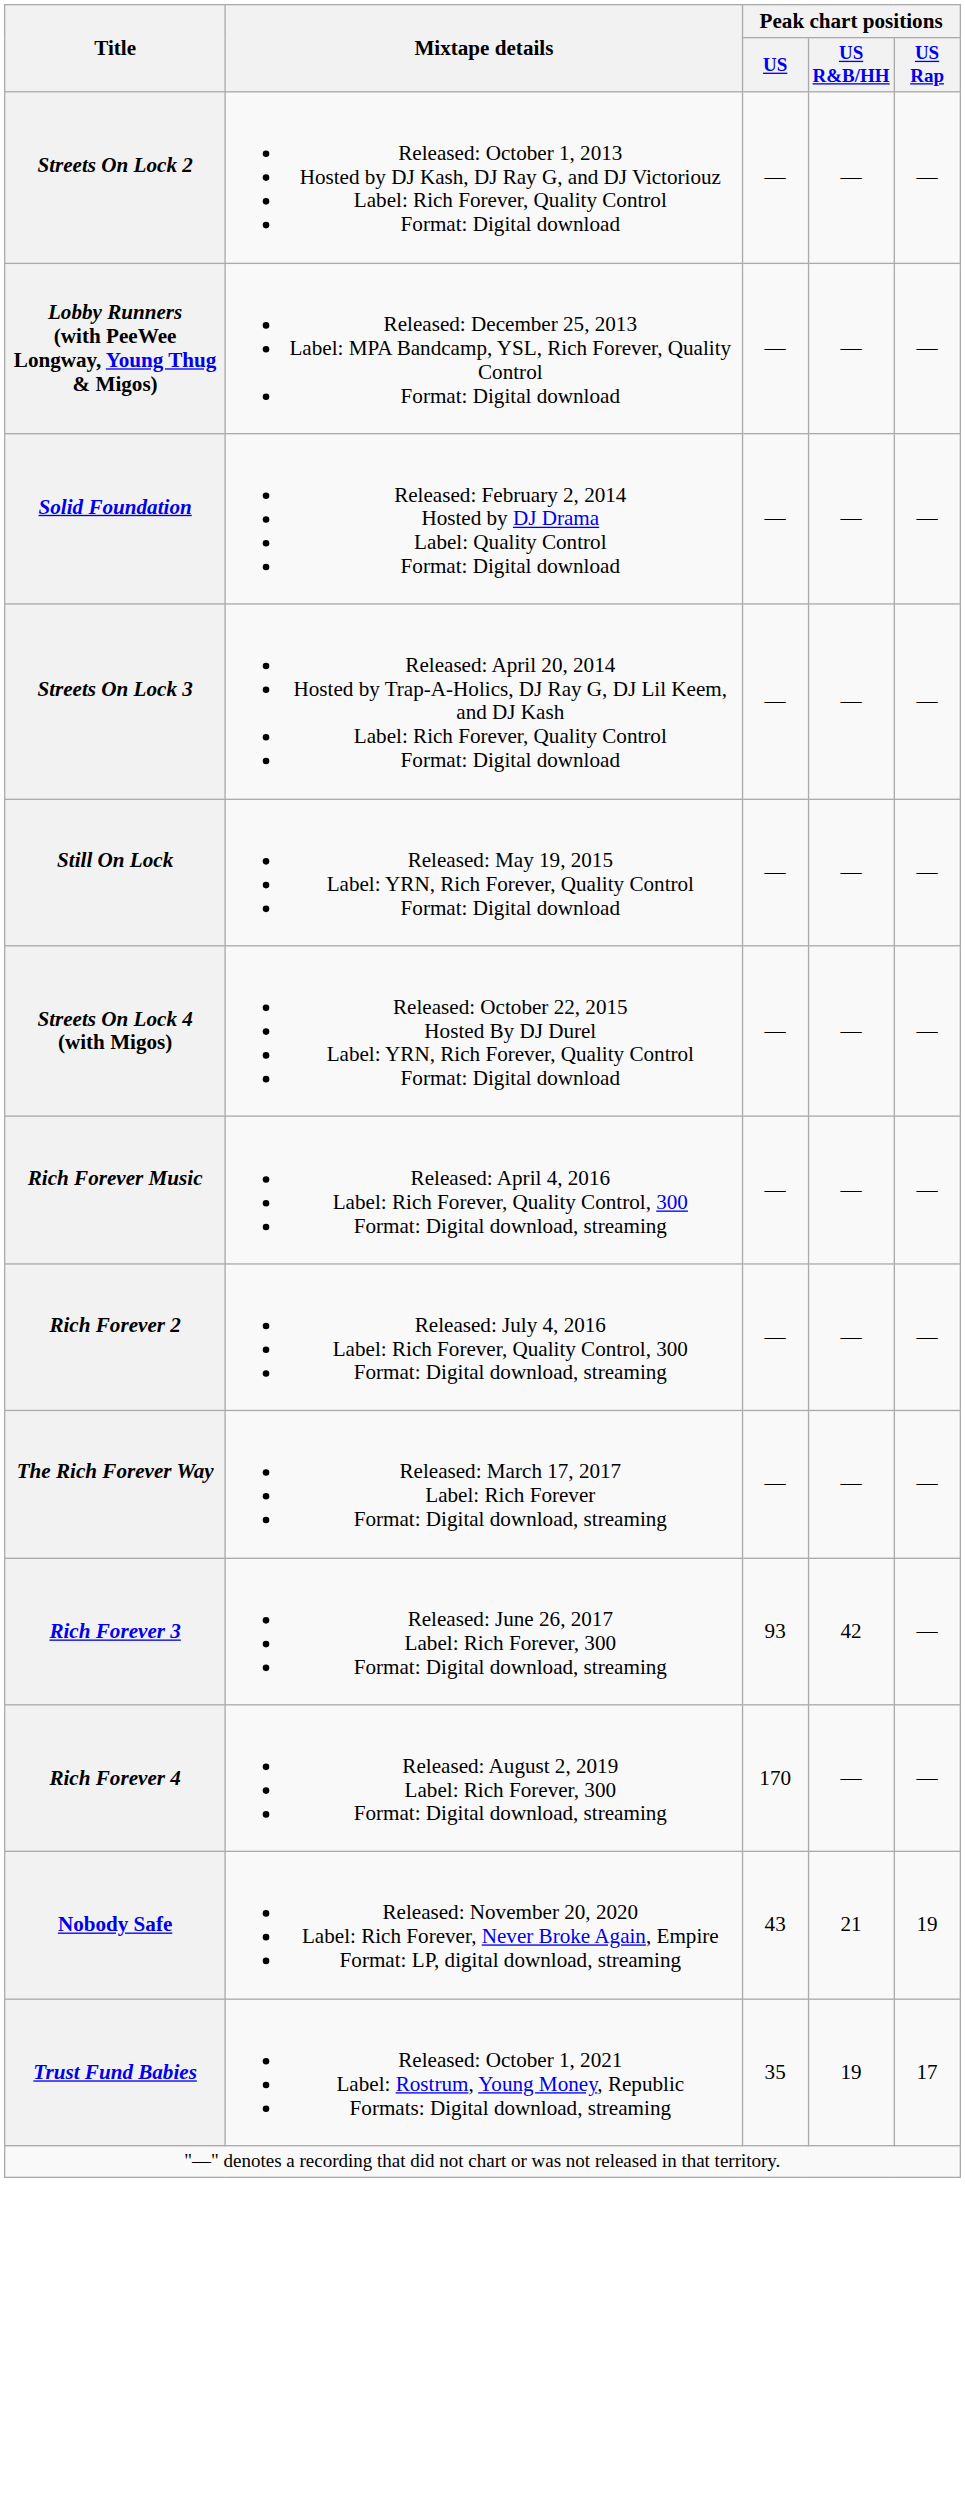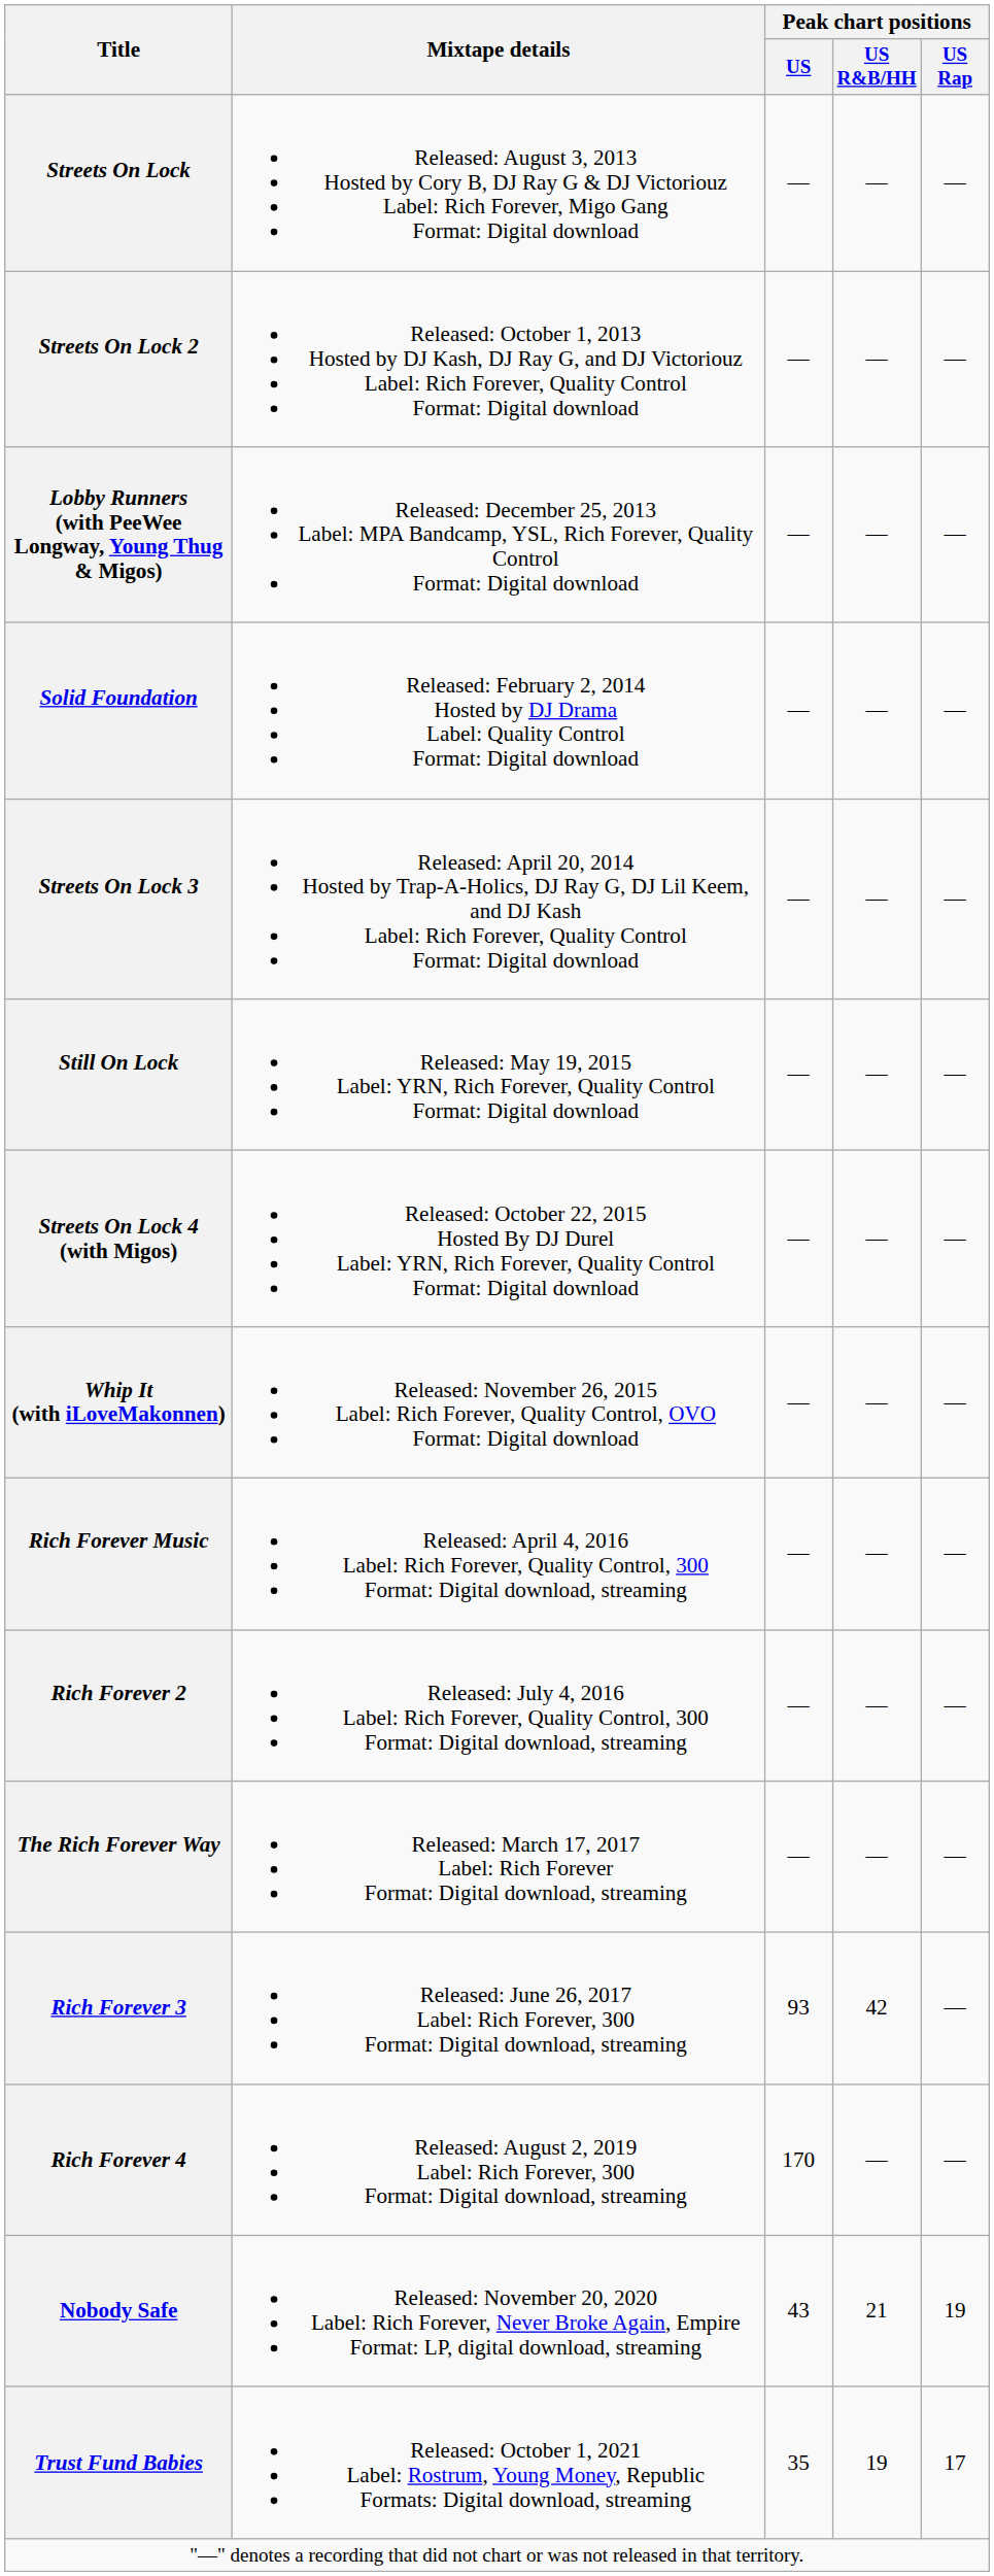 <table class="wikitable plainrowheaders" style="text-align:center;">
 <tr>
 <th rowspan="2" style="width:10em;">Title</th>
 <th rowspan="2" style="width:24em;">Mixtape details</th>
 <th colspan="3">Peak chart positions</th>
 </tr>
 <tr>
 <th scope="col" style="width:3em;font-size:90%;"><a href='#'>US</a><br></th>
 <th scope="col" style="width:3em;font-size:90%;"><a href='#'>US<br>R&B/HH</a><br></th>
 <th scope="col" style="width:3em;font-size:90%;"><a href='#'>US<br>Rap</a><br></th>
+</tr>
+<tr>
+<th scope="row"><em>Streets On Lock</em> <br><br></th>
+<td><br><ul><li>Released: August 3, 2013</li><li>Hosted by Cory B, DJ Ray G & DJ Victoriouz</li><li>Label: Rich Forever, Migo Gang</li><li>Format: Digital download</li></ul></td>
+<td>—</td>
+<td>—</td>
+<td>—</td>
 </tr>
 <tr>
 <th scope="row"><em>Streets On Lock 2</em> <br><br></th>
 <td><br><ul><li>Released: October 1, 2013</li><li>Hosted by DJ Kash, DJ Ray G, and DJ Victoriouz</li><li>Label: Rich Forever, Quality Control</li><li>Format: Digital download</li></ul></td>
 <td>—</td>
 <td>—</td>
 <td>—</td>
 </tr>
 <tr>
 <th scope="row"><em>Lobby Runners</em> <br><span>(with PeeWee Longway, <a href='#'>Young Thug</a> & Migos)</span></th>
 <td><br><ul><li>Released: December 25, 2013</li><li>Label: MPA Bandcamp, YSL, Rich Forever, Quality Control</li><li>Format: Digital download</li></ul></td>
 <td>—</td>
 <td>—</td>
 <td>—</td>
 </tr>
 <tr>
 <th scope="row"><em><a href='#'>Solid Foundation</a></em> <br><br></th>
 <td><br><ul><li>Released: February 2, 2014</li><li>Hosted by <a href='#'>DJ Drama</a></li><li>Label: Quality Control</li><li>Format: Digital download</li></ul></td>
 <td>—</td>
 <td>—</td>
 <td>—</td>
 </tr>
 <tr>
 <th scope="row"><em>Streets On Lock 3</em><br><br></th>
 <td><br><ul><li>Released: April 20, 2014</li><li>Hosted by Trap-A-Holics, DJ Ray G, DJ Lil Keem, and DJ Kash</li><li>Label: Rich Forever, Quality Control</li><li>Format: Digital download</li></ul></td>
 <td>—</td>
 <td>—</td>
 <td>—</td>
 </tr>
 <tr>
 <th scope="row"><em>Still On Lock</em> <br><br></th>
 <td><br><ul><li>Released: May 19, 2015</li><li>Label: YRN, Rich Forever, Quality Control</li><li>Format: Digital download</li></ul></td>
 <td>—</td>
 <td>—</td>
 <td>—</td>
 </tr>
 <tr>
 <th scope="row"><em>Streets On Lock 4</em><br><span>(with Migos)</span><br></th>
 <td><br><ul><li>Released: October 22, 2015</li><li>Hosted By DJ Durel</li><li>Label: YRN, Rich Forever, Quality Control</li><li>Format: Digital download</li></ul></td>
+<td>—</td>
+<td>—</td>
+<td>—</td>
+</tr>
+<tr>
+<th scope="row"><em>Whip It</em><br><span>(with <a href='#'>iLoveMakonnen</a>)</span><br></th>
+<td><br><ul><li>Released: November 26, 2015</li><li>Label: Rich Forever, Quality Control, <a href='#'>OVO</a></li><li>Format: Digital download</li></ul></td>
 <td>—</td>
 <td>—</td>
 <td>—</td>
 </tr>
 <tr>
 <th scope="row"><em>Rich Forever Music</em> <br><br></th>
 <td><br><ul><li>Released: April 4, 2016</li><li>Label: Rich Forever, Quality Control, <a href='#'>300</a></li><li>Format: Digital download, streaming</li></ul></td>
 <td>—</td>
 <td>—</td>
 <td>—</td>
 </tr>
 <tr>
 <th scope="row"><em>Rich Forever 2</em> <br><br></th>
 <td><br><ul><li>Released: July 4, 2016</li><li>Label: Rich Forever, Quality Control, 300</li><li>Format: Digital download, streaming</li></ul></td>
 <td>—</td>
 <td>—</td>
 <td>—</td>
 </tr>
 <tr>
 <th scope="row"><em>The Rich Forever Way</em> <br><br></th>
 <td><br><ul><li>Released: March 17, 2017</li><li>Label: Rich Forever</li><li>Format: Digital download, streaming</li></ul></td>
 <td>—</td>
 <td>—</td>
 <td>—</td>
 </tr>
 <tr>
 <th scope="row"><em><a href='#'>Rich Forever 3</a></em> <br></th>
 <td><br><ul><li>Released: June 26, 2017</li><li>Label: Rich Forever, 300</li><li>Format: Digital download, streaming</li></ul></td>
 <td>93</td>
 <td>42</td>
 <td>—</td>
 </tr>
 <tr>
 <th scope="row"><em>Rich Forever 4</em> <br></th>
 <td><br><ul><li>Released: August 2, 2019</li><li>Label: Rich Forever, 300</li><li>Format: Digital download, streaming</li></ul></td>
 <td>170<br></td>
 <td>—</td>
 <td>—</td>
 </tr>
 <tr>
 <th scope="row"><a href='#'>Nobody Safe</a><br></th>
 <td><br><ul><li>Released: November 20, 2020</li><li>Label: Rich Forever, <a href='#'>Never Broke Again</a>, Empire</li><li>Format: LP, digital download, streaming</li></ul></td>
 <td>43</td>
 <td>21</td>
 <td>19</td>
 </tr>
 <tr>
 <th scope="row"><em><a href='#'>Trust Fund Babies</a></em><br></th>
 <td><br><ul><li>Released: October 1, 2021</li><li>Label: <a href='#'>Rostrum</a>, <a href='#'>Young Money</a>, Republic</li><li>Formats: Digital download, streaming</li></ul></td>
 <td>35</td>
 <td>19</td>
 <td>17</td>
 </tr>
 <tr>
 <td colspan="5" style="font-size:90%">"—" denotes a recording that did not chart or was not released in that territory.</td>
 </tr>
 </table>
